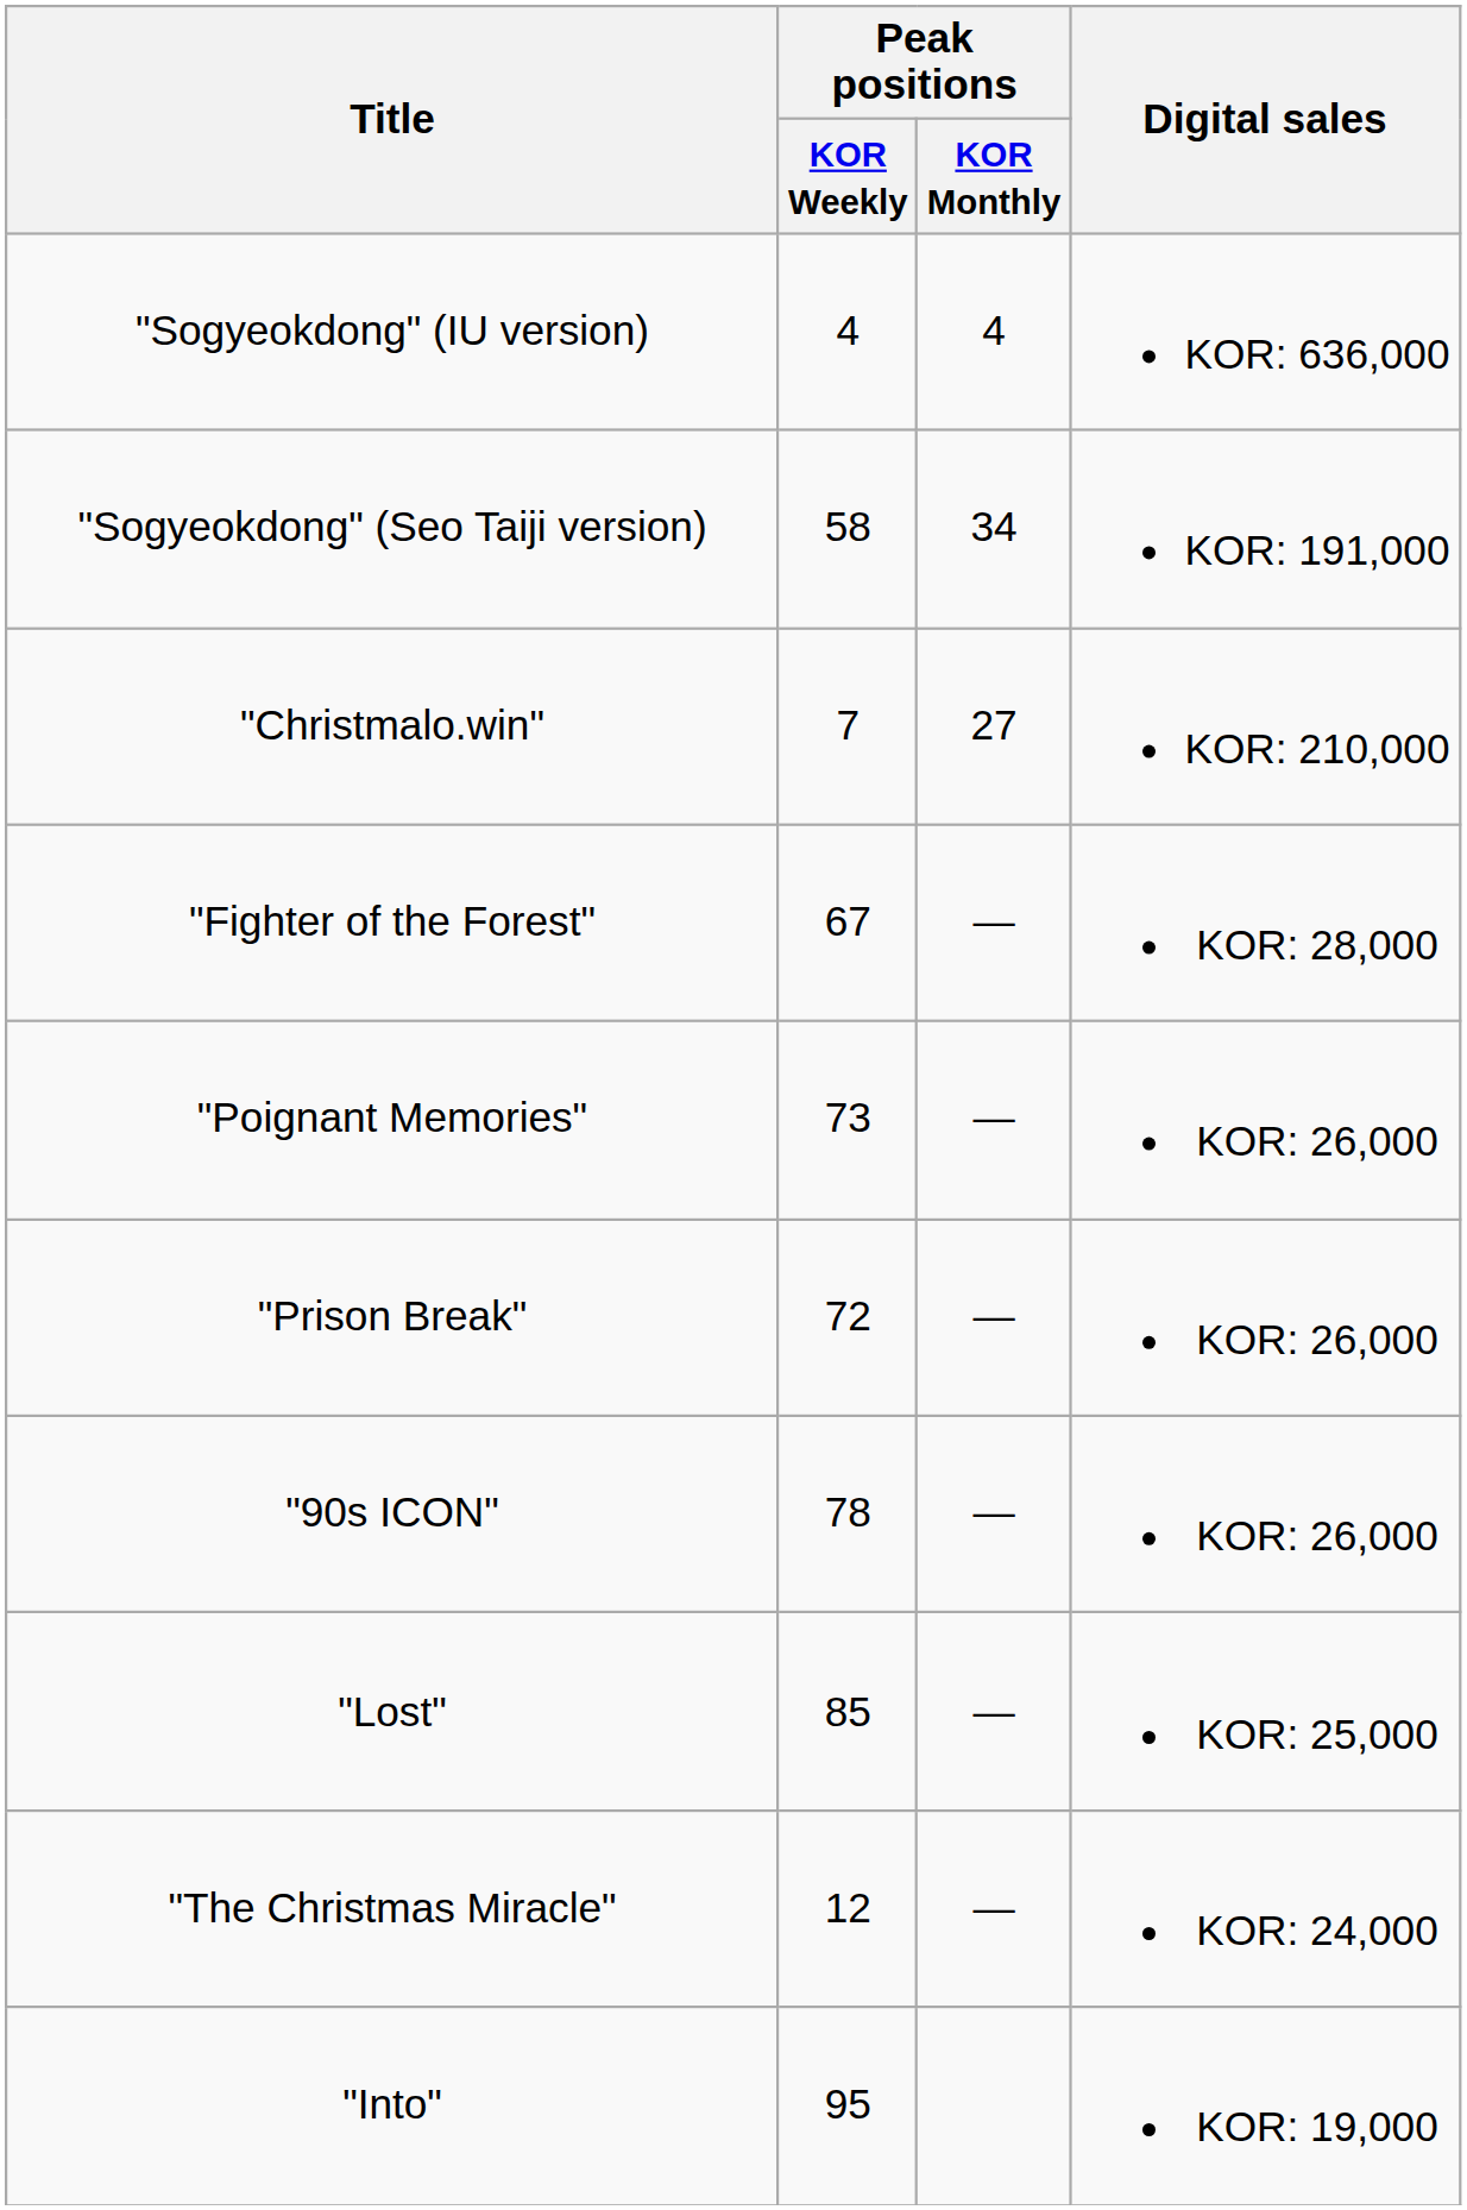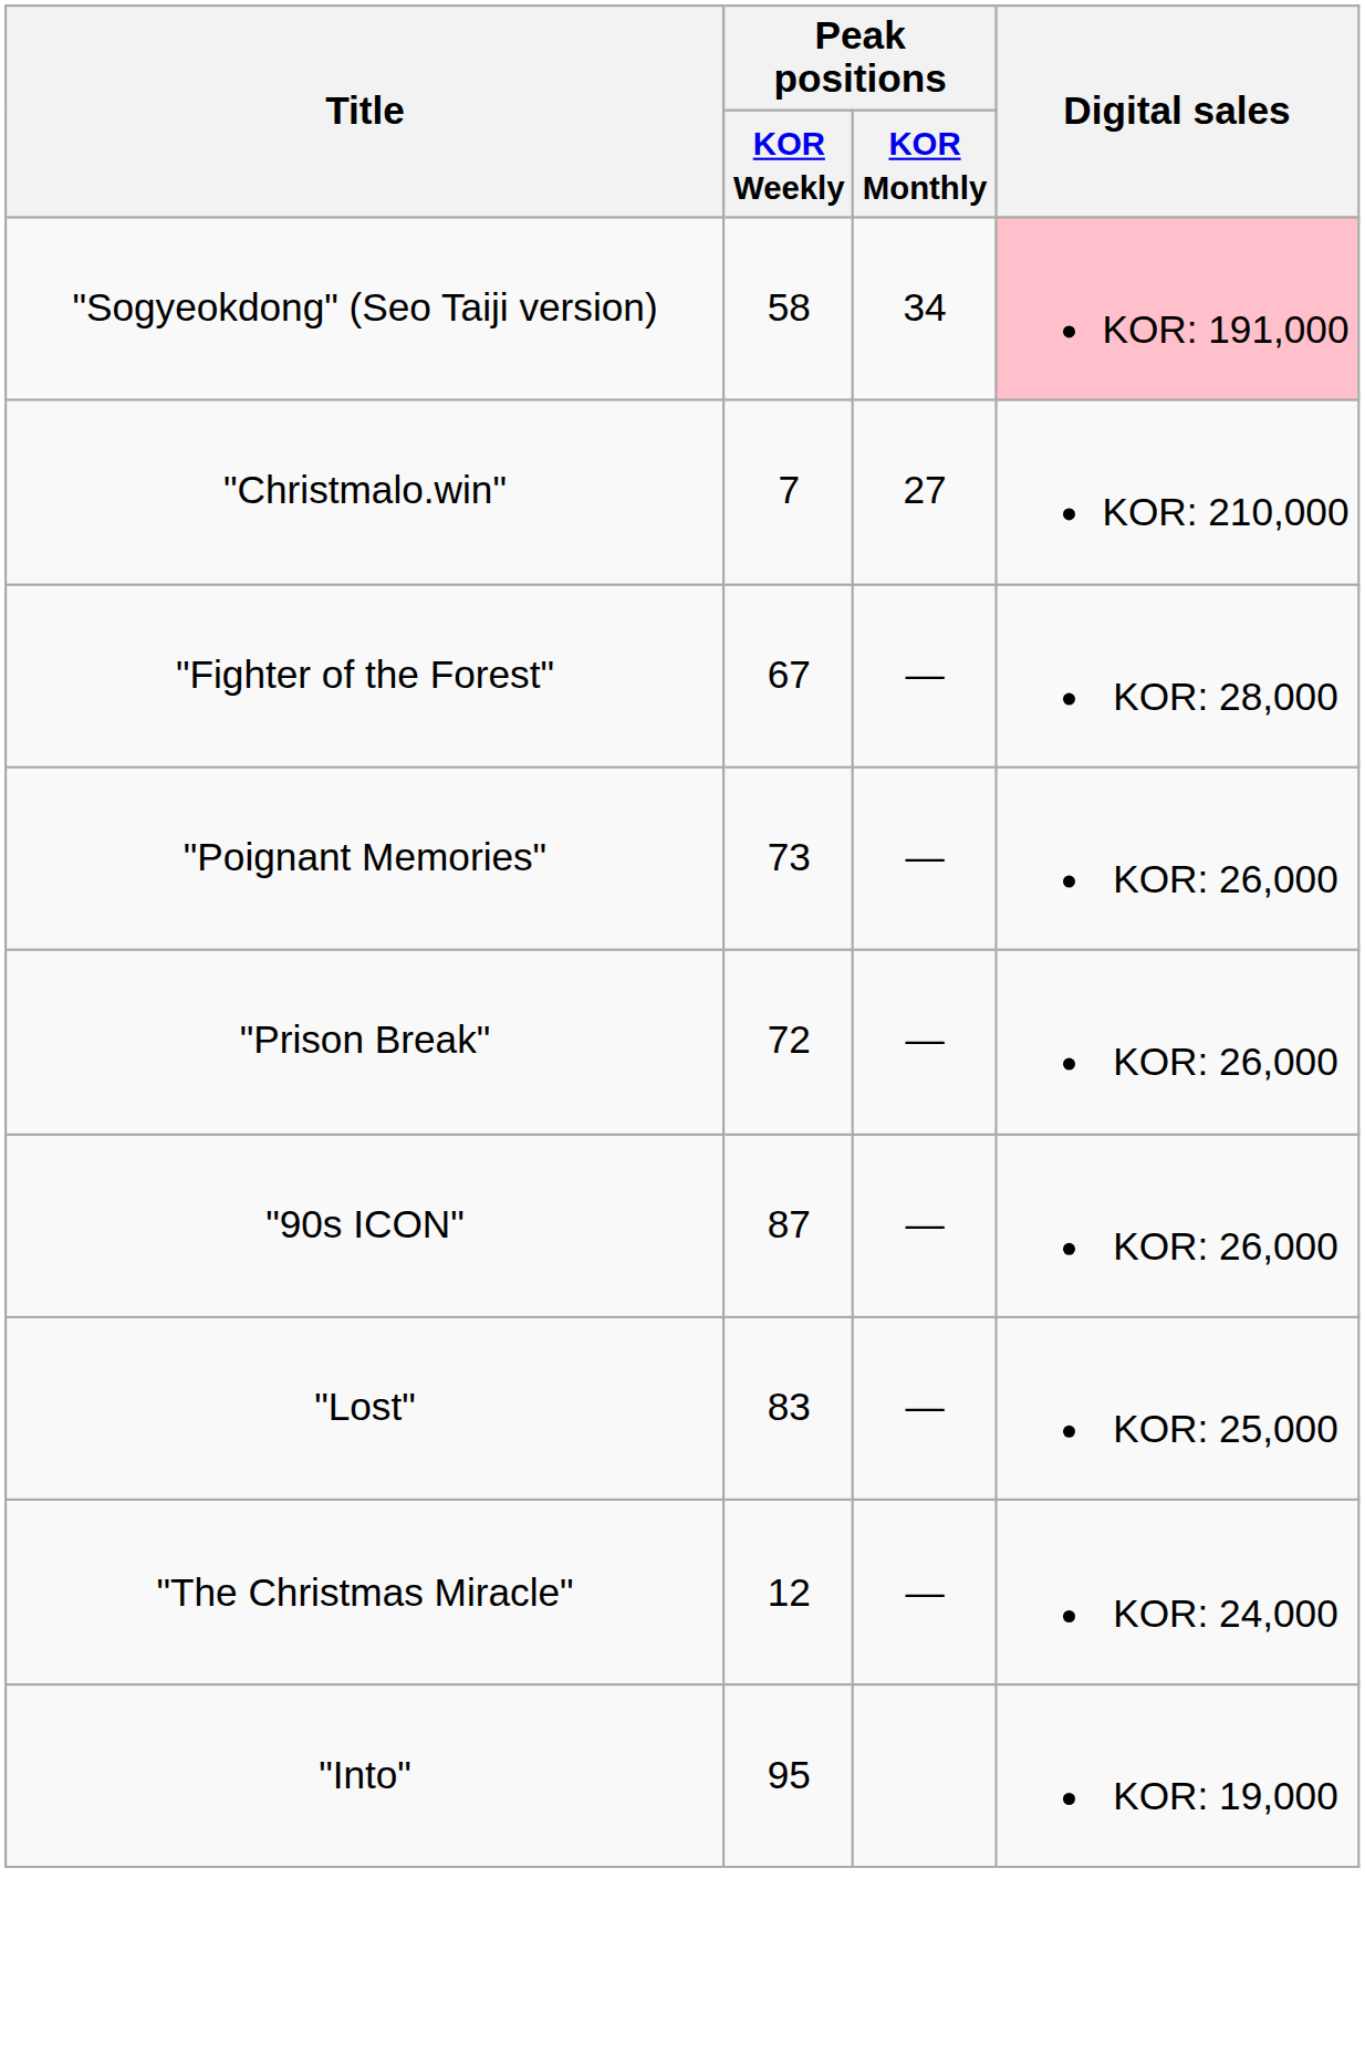 <table class="wikitable" style="text-align:center">
 <tr>
 <th rowspan="2" style="width:18em">Title</th>
 <th colspan="2">Peak positions</th>
 <th rowspan="2">Digital sales</th>
 </tr>
 <tr>
 <th style="width:2.5em;"><small><a href='#'>KOR</a></small><br><small>Weekly</small><br></th>
 <th style="width:2.5em;"><small><a href='#'>KOR</a></small><br><small>Monthly</small><br></th>
 </tr>
 <tr>
-<td>"Sogyeokdong" (IU version)</td>
-<td>4</td>
-<td>4</td>
-<td><br><ul><li>KOR: 636,000</li></ul></td>
-</tr>
-<tr>
 <td>"Sogyeokdong" (Seo Taiji version)</td>
 <td>58</td>
 <td>34</td>
-<td><br><ul><li>KOR: 191,000</li></ul></td>
+<td style="background: pink;"><br><ul><li>KOR: 191,000</li></ul></td>
 </tr>
 <tr>
 <td>"Christmalo.win"</td>
 <td>7</td>
 <td>27</td>
 <td><br><ul><li>KOR: 210,000</li></ul></td>
 </tr>
 <tr>
 <td>"Fighter of the Forest"</td>
 <td>67</td>
 <td>—</td>
 <td><br><ul><li>KOR: 28,000</li></ul></td>
 </tr>
 <tr>
 <td>"Poignant Memories"</td>
 <td>73</td>
 <td>—</td>
 <td><br><ul><li>KOR: 26,000</li></ul></td>
 </tr>
 <tr>
 <td>"Prison Break"</td>
 <td>72</td>
 <td>—</td>
 <td><br><ul><li>KOR: 26,000</li></ul></td>
 </tr>
 <tr>
 <td>"90s ICON"</td>
-<td>78</td>
+<td>87</td>
 <td>—</td>
 <td><br><ul><li>KOR: 26,000</li></ul></td>
 </tr>
 <tr>
 <td>"Lost"</td>
-<td>85</td>
+<td>83</td>
 <td>—</td>
 <td><br><ul><li>KOR: 25,000</li></ul></td>
 </tr>
 <tr>
 <td>"The Christmas Miracle"</td>
 <td>12</td>
 <td>—</td>
 <td><br><ul><li>KOR: 24,000</li></ul></td>
 </tr>
 <tr>
 <td>"Into"</td>
 <td>95</td>
 <td></td>
 <td><br><ul><li>KOR: 19,000</li></ul></td>
 </tr>
 </table>
